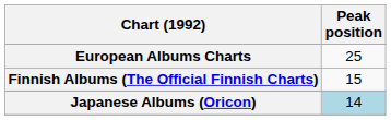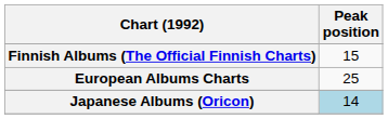 <table class="wikitable sortable plainrowheaders" style="text-align:center">
 <tr>
 <th scope="col">Chart (1992)</th>
 <th scope="col">Peak<br>position</th>
 </tr>
 <tr>
 </tr>
 <tr>
 </tr>
 <tr>
 </tr>
 <tr>
 </tr>
 <tr>
+<th scope="row">Finnish Albums (<a href='#'>The Official Finnish Charts</a>)</th>
+<td align="center">15</td>
+</tr>
+<tr>
 <th scope="row">European Albums Charts</th>
 <td align = "center">25</td>
-</tr>
-<tr>
-<th scope="row">Finnish Albums (<a href='#'>The Official Finnish Charts</a>)</th>
-<td align="center">15</td>
 </tr>
 <tr>
 </tr>
 <tr>
 </tr>
 <tr>
 <th scope="row">Japanese Albums (<a href='#'>Oricon</a>)</th>
 <td align="center" style="background: lightblue;">14</td>
 </tr>
 <tr>
 </tr>
 <tr>
 </tr>
 <tr>
 </tr>
 <tr>
 </tr>
 <tr>
 </tr>
 </table>
